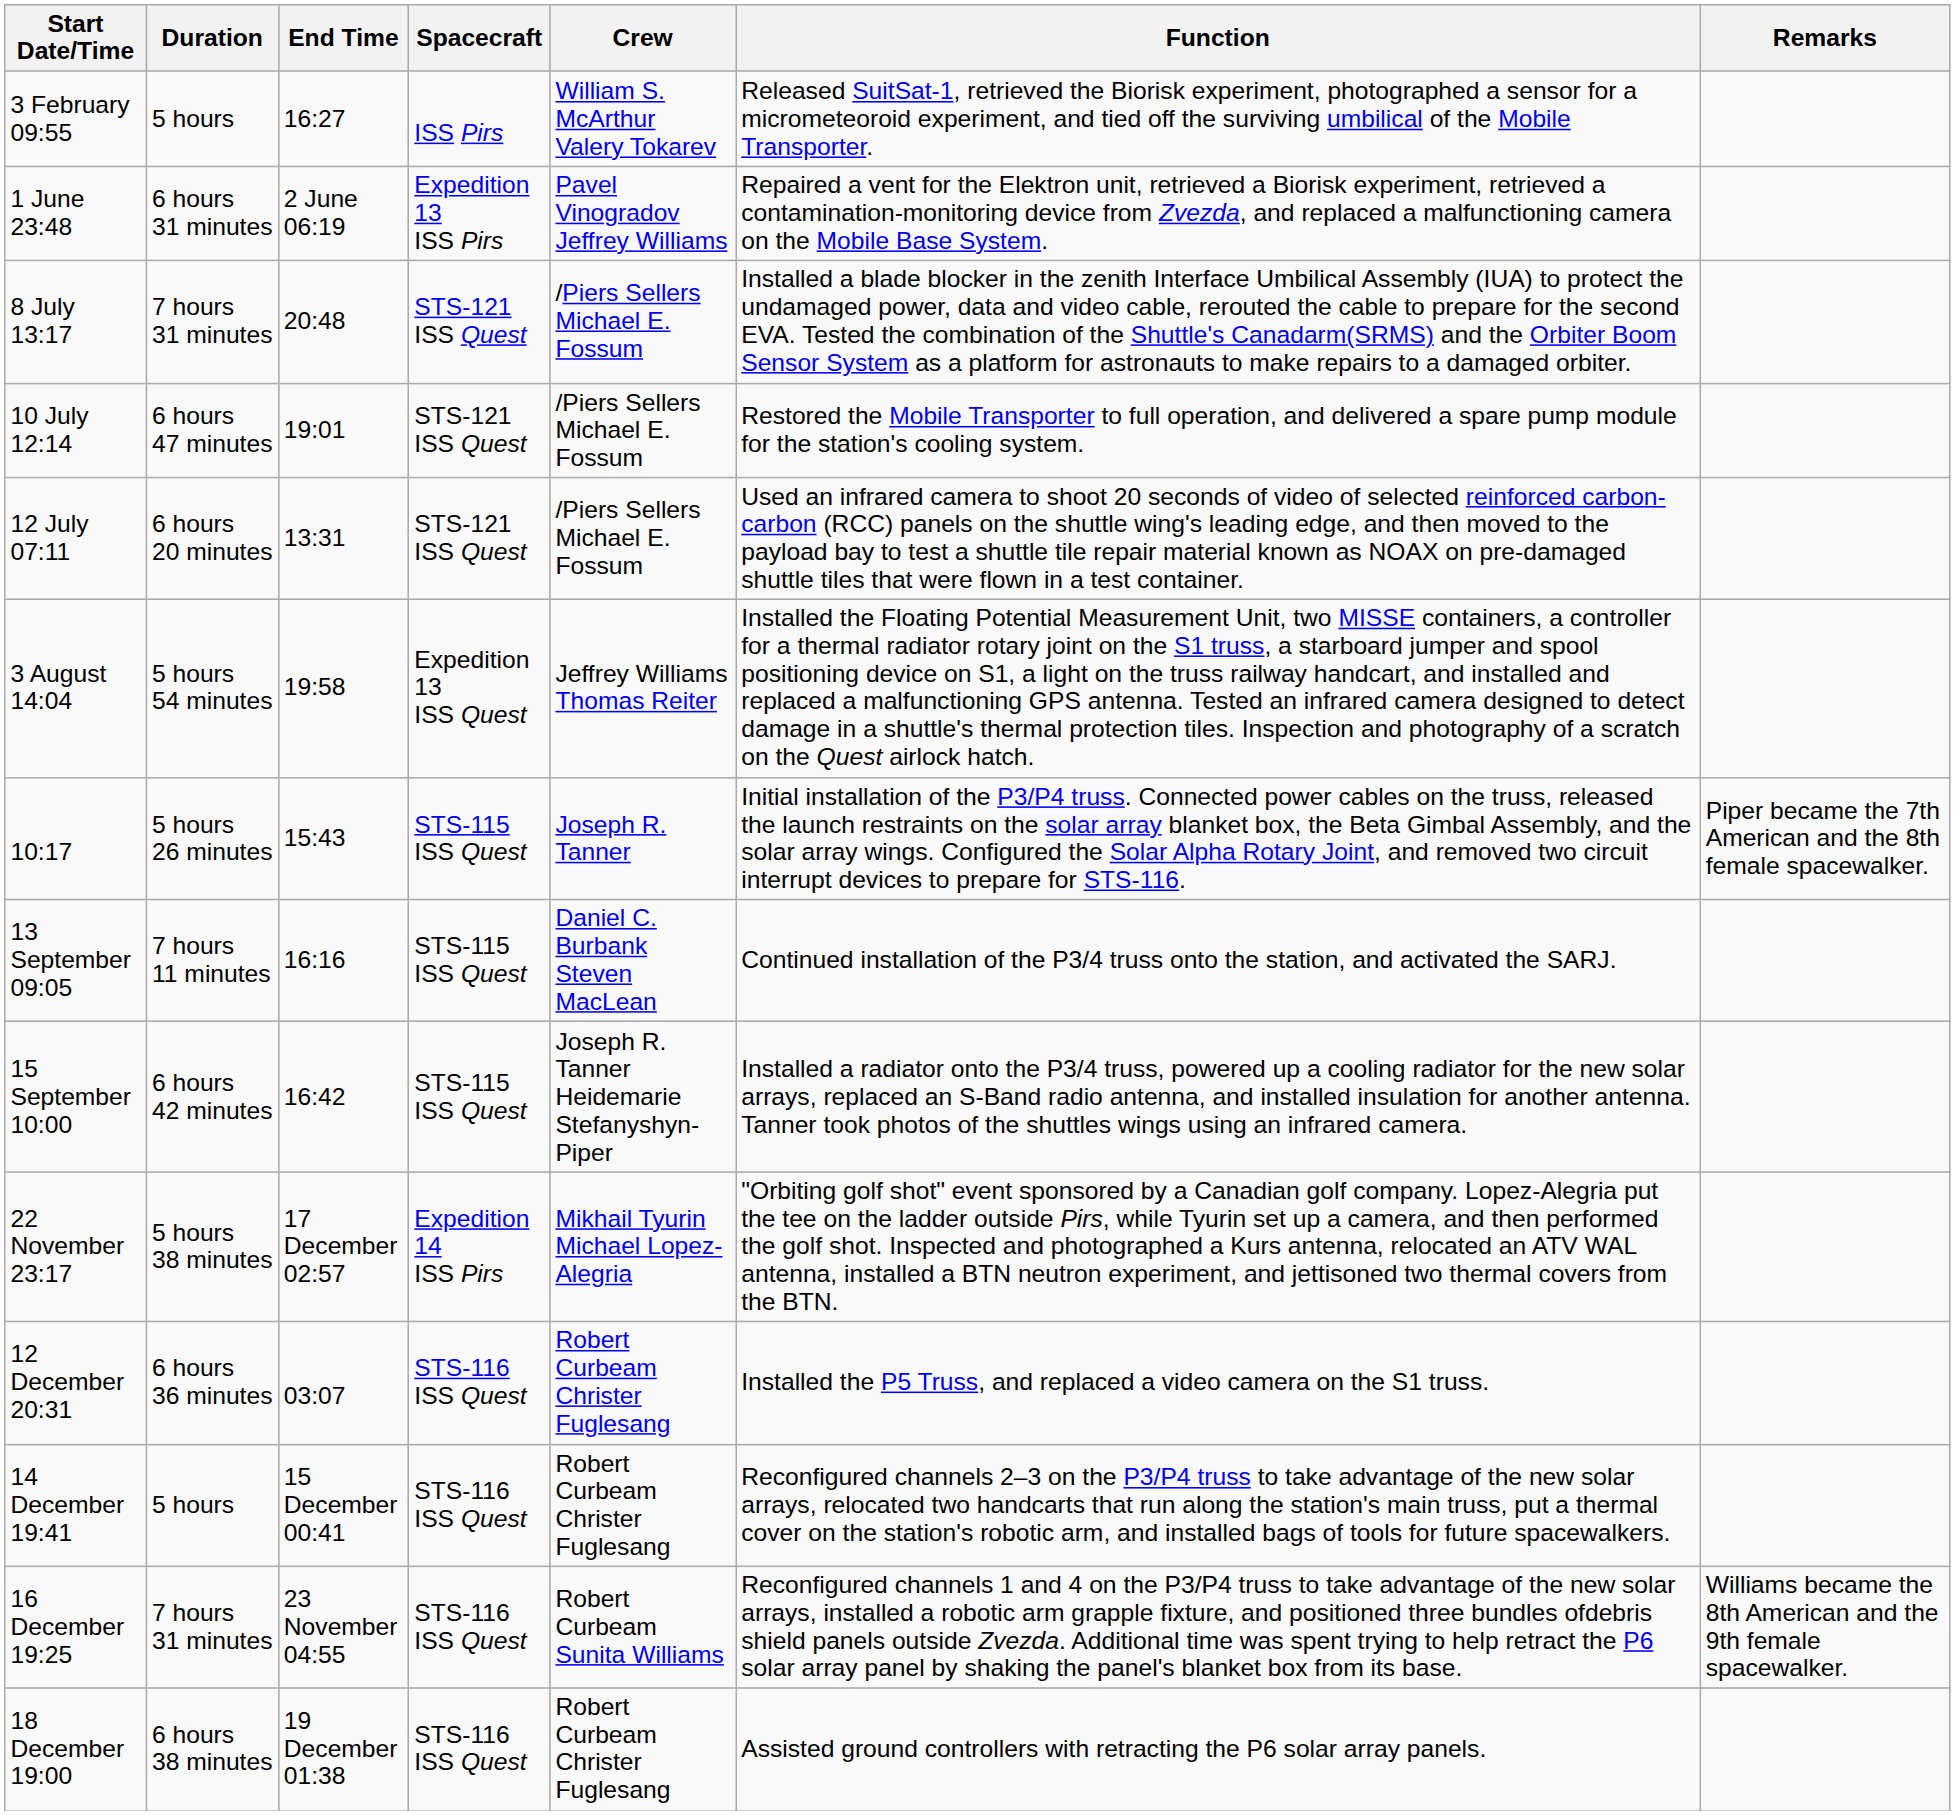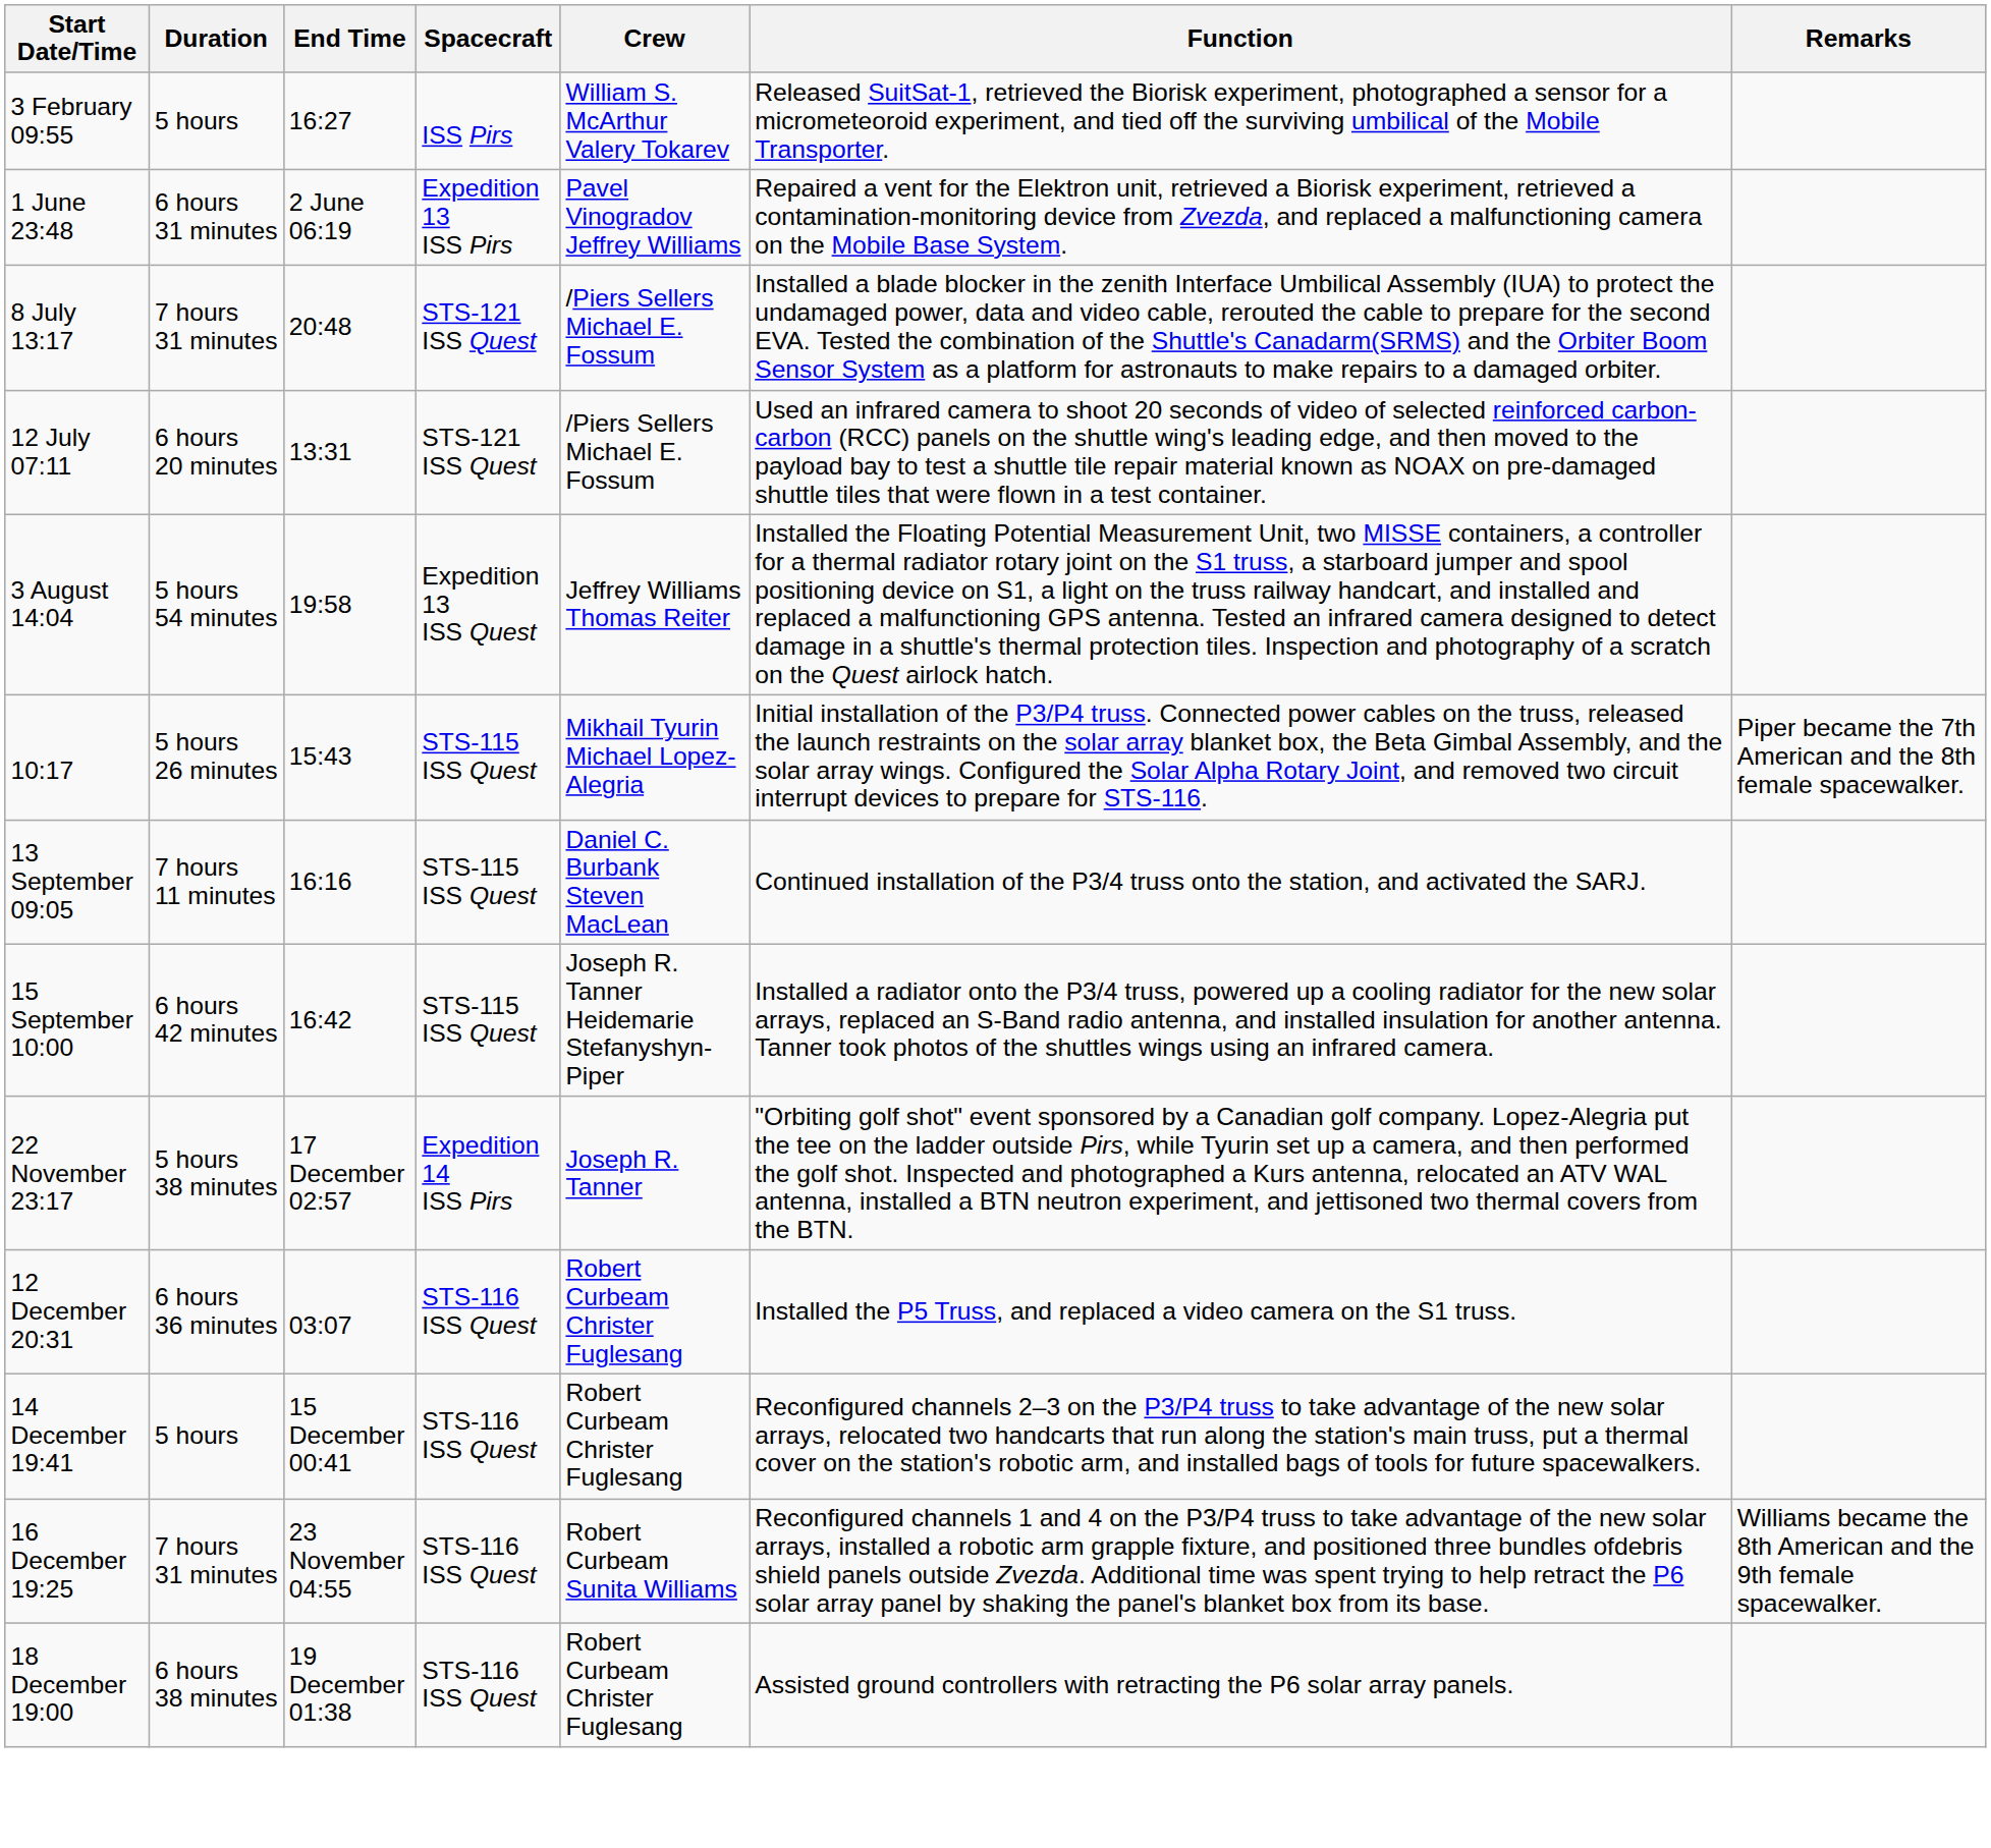 <table class="wikitable" style="width:100%;">
 <tr>
 <th>Start Date/Time</th>
 <th>Duration</th>
 <th>End Time</th>
 <th>Spacecraft</th>
 <th>Crew</th>
 <th>Function</th>
 <th>Remarks</th>
 </tr>
 <tr>
 <td>3 February<br>09:55</td>
 <td>5 hours<br></td>
 <td>16:27</td>
 <td><br><a href='#'>ISS</a> <em><a href='#'>Pirs</a></em></td>
 <td><a href='#'>William S. McArthur</a><br><a href='#'>Valery Tokarev</a></td>
 <td>Released <a href='#'>SuitSat-1</a>, retrieved the Biorisk experiment, photographed a sensor for a micrometeoroid experiment, and tied off the surviving <a href='#'>umbilical</a> of the <a href='#'>Mobile Transporter</a>.</td>
 <td></td>
 </tr>
 <tr>
 <td>1 June<br>23:48</td>
 <td>6 hours<br>31 minutes</td>
 <td>2 June<br>06:19</td>
 <td><a href='#'>Expedition 13</a><br>ISS <em>Pirs</em></td>
 <td><a href='#'>Pavel Vinogradov</a><br><a href='#'>Jeffrey Williams</a></td>
 <td>Repaired a vent for the Elektron unit, retrieved a Biorisk experiment, retrieved a contamination-monitoring device from <a href='#'><em>Zvezda</em></a>, and replaced a malfunctioning camera on the <a href='#'>Mobile Base System</a>.</td>
 <td></td>
 </tr>
 <tr>
 <td>8 July<br>13:17</td>
 <td>7 hours<br>31 minutes</td>
 <td>20:48</td>
 <td><a href='#'>STS-121</a><br>ISS <em><a href='#'>Quest</a></em></td>
 <td>/<a href='#'>Piers Sellers</a><br><a href='#'>Michael E. Fossum</a></td>
 <td>Installed a blade blocker in the zenith Interface Umbilical Assembly (IUA) to protect the undamaged power, data and video cable, rerouted the cable to prepare for the second EVA. Tested the combination of the <a href='#'>Shuttle's Canadarm(SRMS)</a> and the <a href='#'>Orbiter Boom Sensor System</a> as a platform for astronauts to make repairs to a damaged orbiter.</td>
 <td></td>
 </tr>
 <tr>
-<td>10 July<br>12:14</td>
-<td>6 hours<br>47 minutes</td>
-<td>19:01</td>
-<td>STS-121<br>ISS <em>Quest</em></td>
-<td>/Piers Sellers<br>Michael E. Fossum</td>
-<td>Restored the <a href='#'>Mobile Transporter</a> to full operation, and delivered a spare pump module for the station's cooling system.</td>
-<td></td>
-</tr>
-<tr>
 <td>12 July<br>07:11</td>
 <td>6 hours<br>20 minutes</td>
 <td>13:31</td>
 <td>STS-121<br>ISS <em>Quest</em></td>
 <td>/Piers Sellers<br>Michael E. Fossum</td>
 <td>Used an infrared camera to shoot 20 seconds of video of selected <a href='#'>reinforced carbon-carbon</a> (RCC) panels on the shuttle wing's leading edge, and then moved to the payload bay to test a shuttle tile repair material known as NOAX on pre-damaged shuttle tiles that were flown in a test container.</td>
 <td></td>
 </tr>
 <tr>
 <td>3 August<br>14:04</td>
 <td>5 hours<br>54 minutes</td>
 <td>19:58</td>
 <td>Expedition 13<br>ISS <em>Quest</em></td>
 <td>Jeffrey Williams<br><a href='#'>Thomas Reiter</a></td>
 <td>Installed the Floating Potential Measurement Unit, two <a href='#'>MISSE</a> containers, a controller for a thermal radiator rotary joint on the <a href='#'>S1 truss</a>, a starboard jumper and spool positioning device on S1, a light on the truss railway handcart, and installed and replaced a malfunctioning GPS antenna. Tested an infrared camera designed to detect damage in a shuttle's thermal protection tiles. Inspection and photography of a scratch on the <em>Quest</em> airlock hatch.</td>
 <td></td>
 </tr>
 <tr>
 <td><br>10:17</td>
 <td>5 hours<br>26 minutes</td>
 <td>15:43</td>
 <td><a href='#'>STS-115</a><br>ISS <em>Quest</em></td>
-<td><a href='#'>Joseph R. Tanner</a><br></td>
+<td><a href='#'>Mikhail Tyurin</a><br><a href='#'>Michael Lopez-Alegria</a></td>
 <td>Initial installation of the <a href='#'>P3/P4 truss</a>. Connected power cables on the truss, released the launch restraints on the <a href='#'>solar array</a> blanket box, the Beta Gimbal Assembly, and the solar array wings. Configured the <a href='#'>Solar Alpha Rotary Joint</a>, and removed two circuit interrupt devices to prepare for <a href='#'>STS-116</a>.</td>
 <td>Piper became the 7th American and the 8th female spacewalker.</td>
 </tr>
 <tr>
 <td>13 September<br>09:05</td>
 <td>7 hours<br>11 minutes</td>
 <td>16:16</td>
 <td>STS-115<br>ISS <em>Quest</em></td>
 <td><a href='#'>Daniel C. Burbank</a><br><a href='#'>Steven MacLean</a></td>
 <td>Continued installation of the P3/4 truss onto the station, and activated the SARJ.</td>
 <td></td>
 </tr>
 <tr>
 <td>15 September<br>10:00</td>
 <td>6 hours<br>42 minutes</td>
 <td>16:42</td>
 <td>STS-115<br>ISS <em>Quest</em></td>
 <td>Joseph R. Tanner<br>Heidemarie Stefanyshyn-Piper</td>
 <td>Installed a radiator onto the P3/4 truss, powered up a cooling radiator for the new solar arrays, replaced an S-Band radio antenna, and installed insulation for another antenna. Tanner took photos of the shuttles wings using an infrared camera.</td>
 <td></td>
 </tr>
 <tr>
 <td>22 November<br>23:17</td>
 <td>5 hours<br>38 minutes</td>
 <td>17 December<br>02:57</td>
 <td><a href='#'>Expedition 14</a><br>ISS <em>Pirs</em></td>
-<td><a href='#'>Mikhail Tyurin</a><br><a href='#'>Michael Lopez-Alegria</a></td>
+<td><a href='#'>Joseph R. Tanner</a><br></td>
 <td>"Orbiting golf shot" event sponsored by a Canadian golf company. Lopez-Alegria put the tee on the ladder outside <em>Pirs</em>, while Tyurin set up a camera, and then performed the golf shot. Inspected and photographed a Kurs antenna, relocated an ATV WAL antenna, installed a BTN neutron experiment, and jettisoned two thermal covers from the BTN.</td>
 <td></td>
 </tr>
 <tr>
 <td>12 December<br>20:31</td>
 <td>6 hours<br>36 minutes</td>
 <td><br>03:07</td>
 <td><a href='#'>STS-116</a><br>ISS <em>Quest</em></td>
 <td><a href='#'>Robert Curbeam</a><br><a href='#'>Christer Fuglesang</a></td>
 <td>Installed the <a href='#'>P5 Truss</a>, and replaced a video camera on the S1 truss.</td>
 <td></td>
 </tr>
 <tr>
 <td>14 December<br>19:41</td>
 <td>5 hours</td>
 <td>15 December<br>00:41</td>
 <td>STS-116<br>ISS <em>Quest</em></td>
 <td>Robert Curbeam<br>Christer Fuglesang</td>
 <td>Reconfigured channels 2–3 on the <a href='#'>P3/P4 truss</a> to take advantage of the new solar arrays, relocated two handcarts that run along the station's main truss, put a thermal cover on the station's robotic arm, and installed bags of tools for future spacewalkers.</td>
 <td></td>
 </tr>
 <tr>
 <td>16 December<br>19:25</td>
 <td>7 hours<br>31 minutes</td>
 <td>23 November<br>04:55</td>
 <td>STS-116<br>ISS <em>Quest</em></td>
 <td>Robert Curbeam<br><a href='#'>Sunita Williams</a></td>
 <td>Reconfigured channels 1 and 4 on the P3/P4 truss to take advantage of the new solar arrays, installed a robotic arm grapple fixture, and positioned three bundles ofdebris shield panels outside <em>Zvezda</em>. Additional time was spent trying to help retract the <a href='#'>P6</a> solar array panel by shaking the panel's blanket box from its base.</td>
 <td>Williams became the 8th American and the 9th female spacewalker.</td>
 </tr>
 <tr>
 <td>18 December<br>19:00</td>
 <td>6 hours<br>38 minutes</td>
 <td>19 December<br>01:38</td>
 <td>STS-116<br>ISS <em>Quest</em></td>
 <td>Robert Curbeam<br>Christer Fuglesang</td>
 <td>Assisted ground controllers with retracting the P6 solar array panels.</td>
 <td></td>
 </tr>
 </table>
